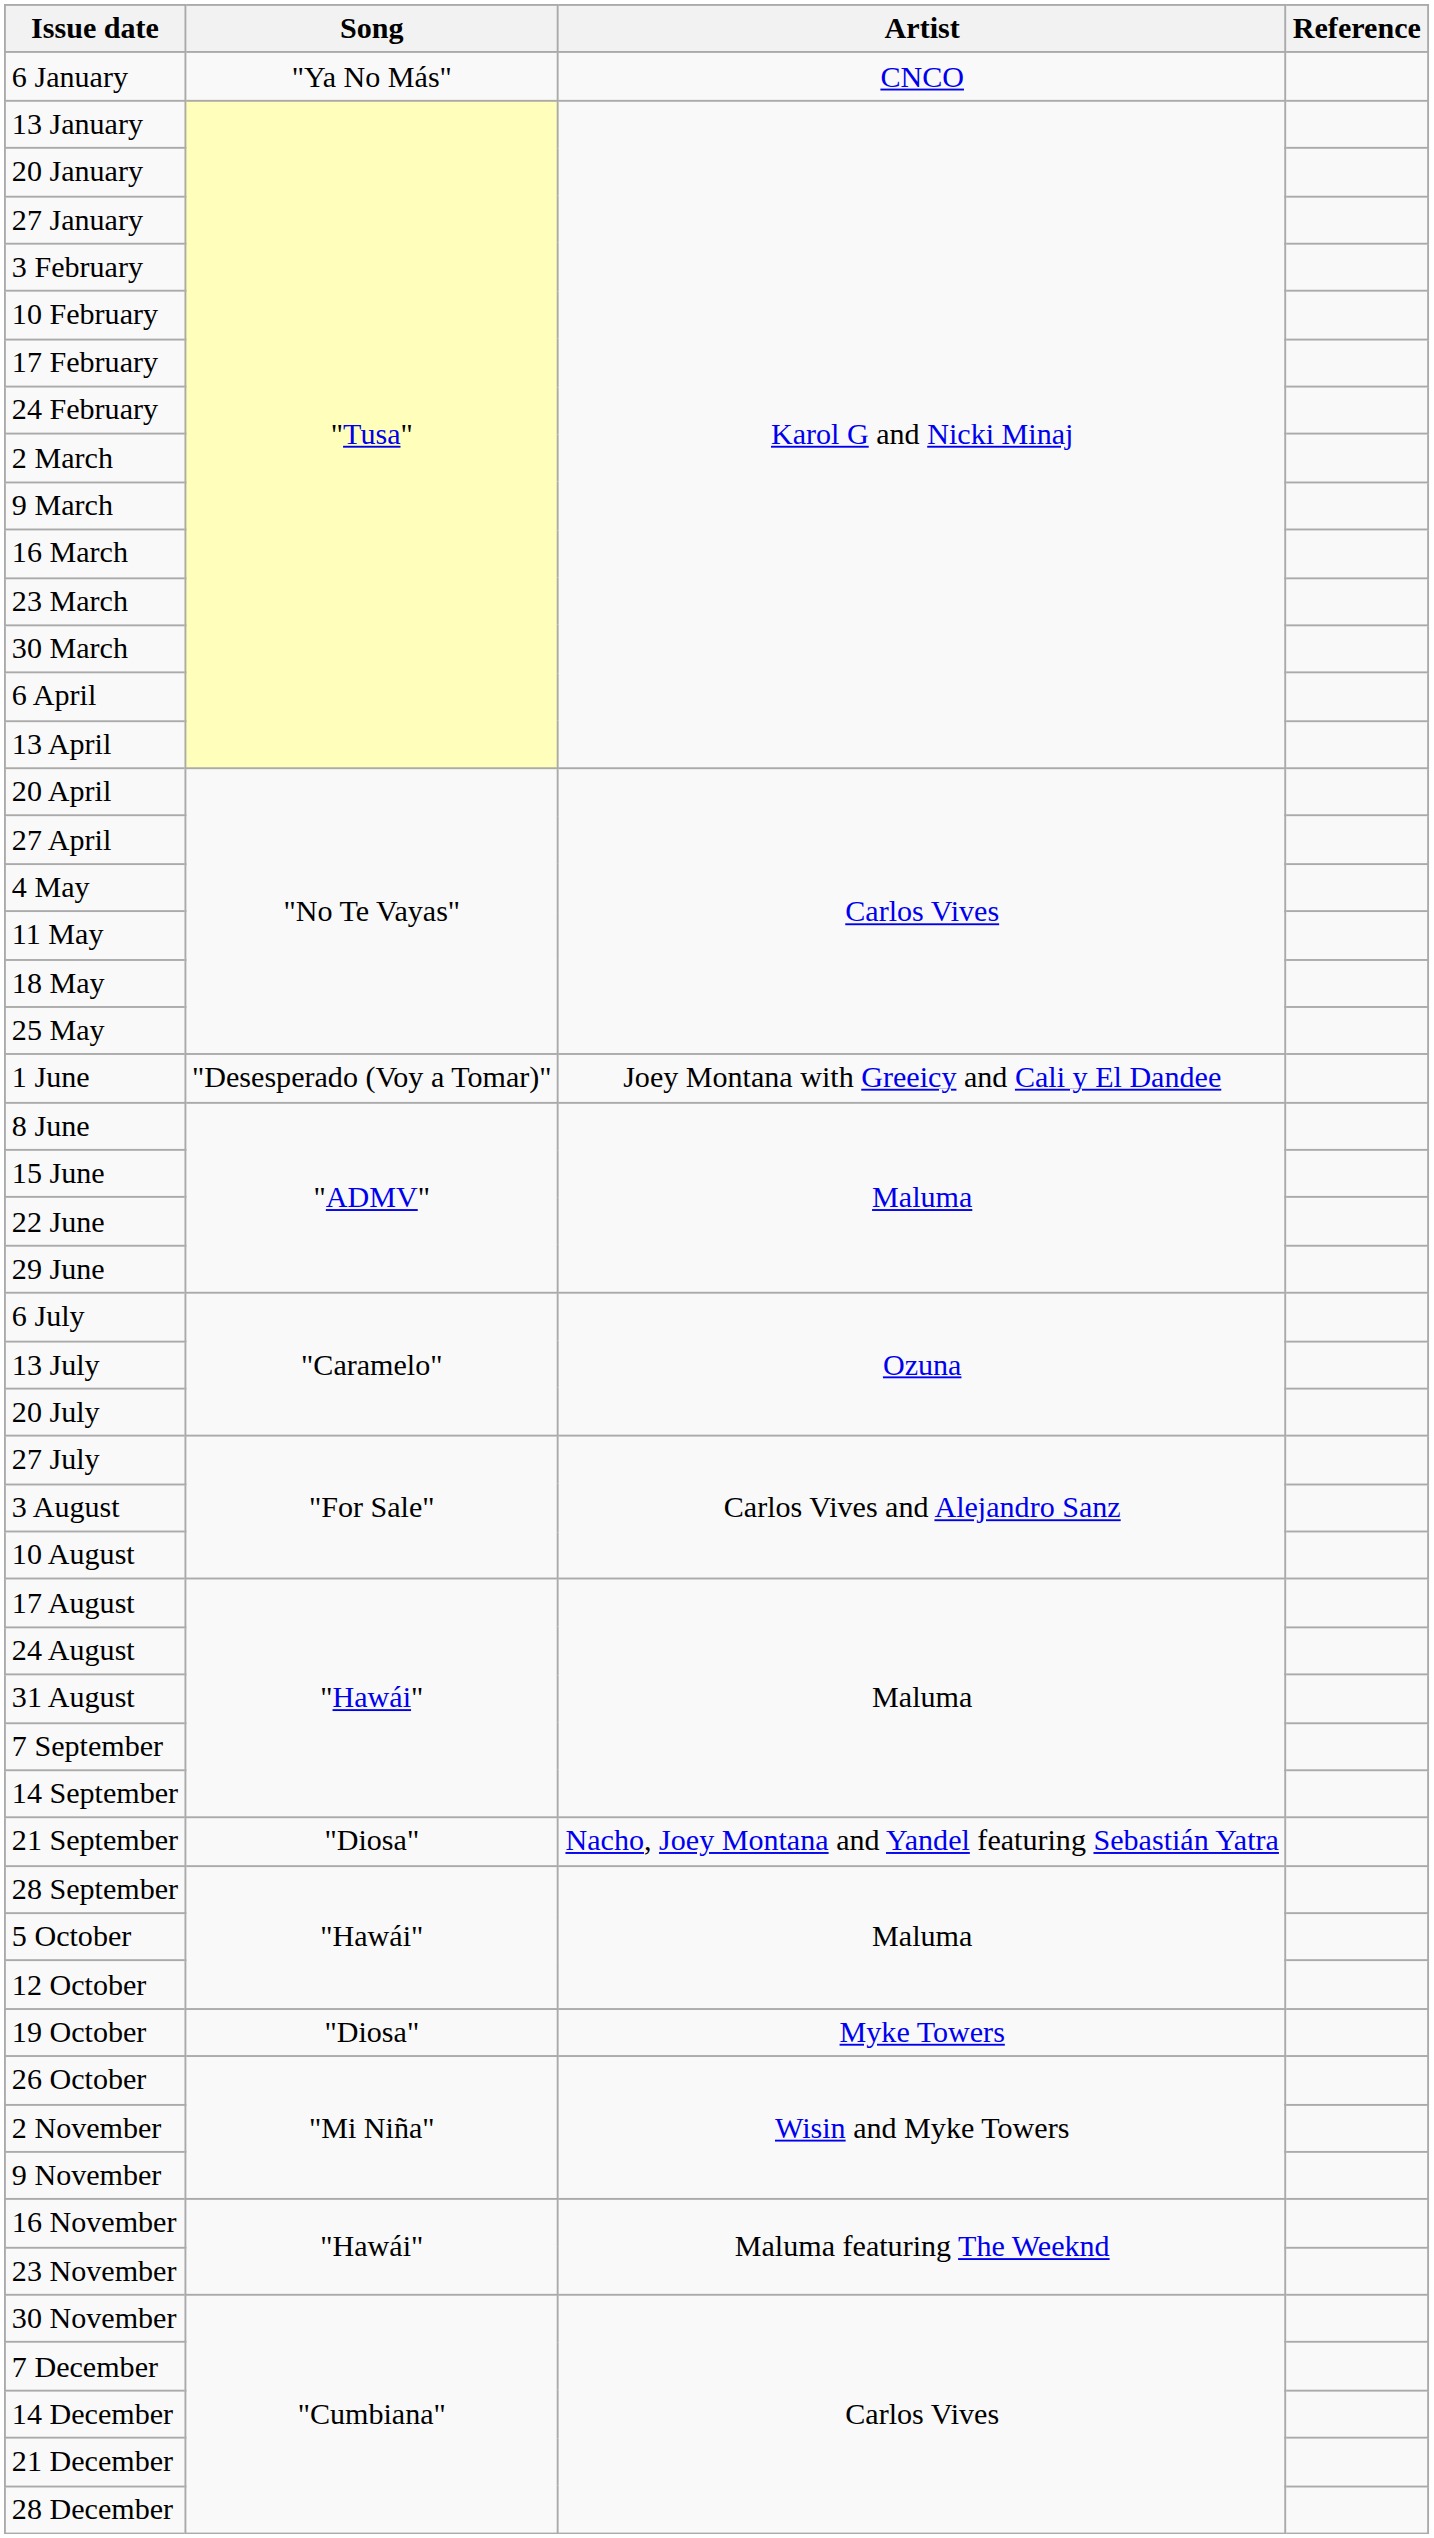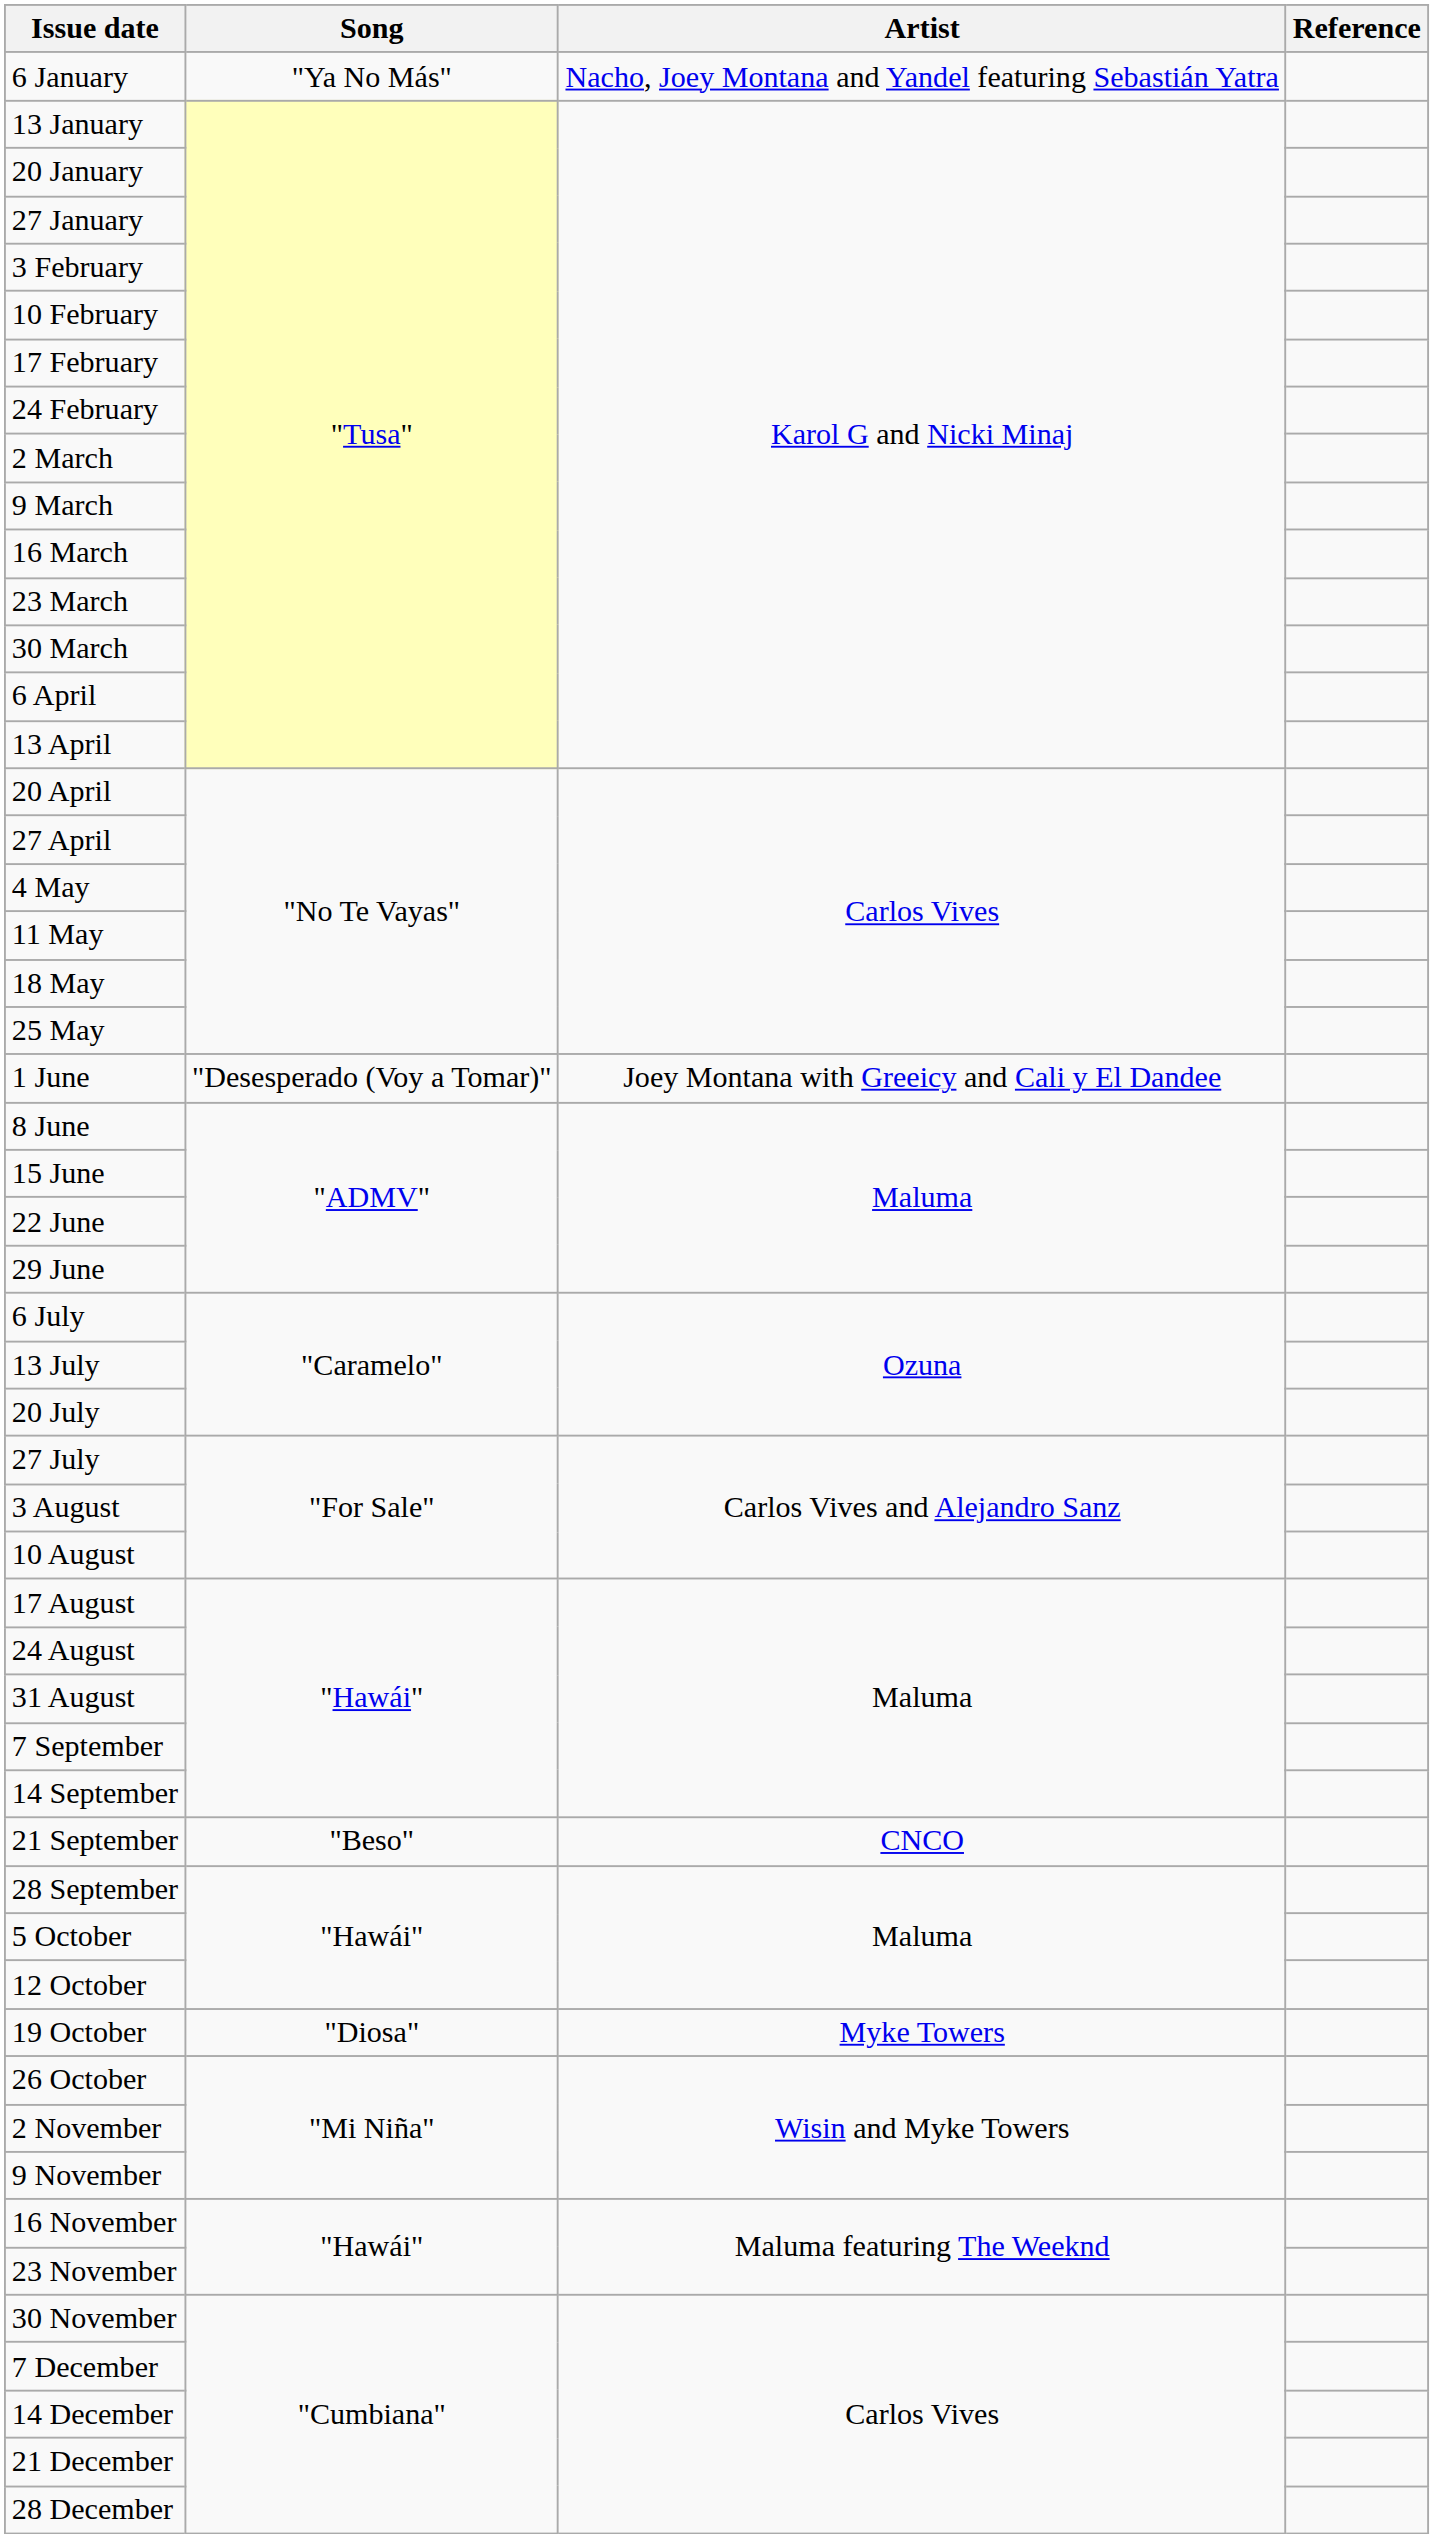 <table class="wikitable">
 <tr>
 <th>Issue date</th>
 <th>Song</th>
 <th>Artist</th>
 <th>Reference</th>
 </tr>
 <tr>
 <td>6 January</td>
 <td align="center">"Ya No Más"</td>
-<td align="center"><a href='#'>CNCO</a></td>
+<td align="center"><a href='#'>Nacho</a>, <a href='#'>Joey Montana</a> and <a href='#'>Yandel</a> featuring <a href='#'>Sebastián Yatra</a></td>
 <td align="center"></td>
 </tr>
 <tr>
 <td>13 January</td>
 <td align="center" rowspan="14" bgcolor=FFFFBB>"<a href='#'>Tusa</a>" </td>
 <td align="center" rowspan="14"><a href='#'>Karol G</a> and <a href='#'>Nicki Minaj</a></td>
 <td align="center"></td>
 </tr>
 <tr>
 <td>20 January</td>
 <td align="center"></td>
 </tr>
 <tr>
 <td>27 January</td>
 <td align="center"></td>
 </tr>
 <tr>
 <td>3 February</td>
 <td align="center"></td>
 </tr>
 <tr>
 <td>10 February</td>
 <td align="center"></td>
 </tr>
 <tr>
 <td>17 February</td>
 <td align="center"></td>
 </tr>
 <tr>
 <td>24 February</td>
 <td align="center"></td>
 </tr>
 <tr>
 <td>2 March</td>
 <td align="center"></td>
 </tr>
 <tr>
 <td>9 March</td>
 <td align="center"></td>
 </tr>
 <tr>
 <td>16 March</td>
 <td align="center"></td>
 </tr>
 <tr>
 <td>23 March</td>
 <td align="center"></td>
 </tr>
 <tr>
 <td>30 March</td>
 <td align="center"></td>
 </tr>
 <tr>
 <td>6 April</td>
 <td align="center"></td>
 </tr>
 <tr>
 <td>13 April</td>
 <td align="center"></td>
 </tr>
 <tr>
 <td>20 April</td>
 <td align="center" rowspan="6">"No Te Vayas"</td>
 <td align="center" rowspan="6"><a href='#'>Carlos Vives</a></td>
 <td align="center"></td>
 </tr>
 <tr>
 <td>27 April</td>
 <td align="center"></td>
 </tr>
 <tr>
 <td>4 May</td>
 <td align="center"></td>
 </tr>
 <tr>
 <td>11 May</td>
 <td align="center"></td>
 </tr>
 <tr>
 <td>18 May</td>
 <td align="center"></td>
 </tr>
 <tr>
 <td>25 May</td>
 <td align="center"></td>
 </tr>
 <tr>
 <td>1 June</td>
 <td align="center">"Desesperado (Voy a Tomar)"</td>
 <td align="center">Joey Montana with <a href='#'>Greeicy</a> and <a href='#'>Cali y El Dandee</a></td>
 <td align="center"></td>
 </tr>
 <tr>
 <td>8 June</td>
 <td align="center" rowspan="4">"<a href='#'>ADMV</a>"</td>
 <td align="center" rowspan="4"><a href='#'>Maluma</a></td>
 <td align="center"></td>
 </tr>
 <tr>
 <td>15 June</td>
 <td align="center"></td>
 </tr>
 <tr>
 <td>22 June</td>
 <td align="center"></td>
 </tr>
 <tr>
 <td>29 June</td>
 <td align="center"></td>
 </tr>
 <tr>
 <td>6 July</td>
 <td align="center" rowspan="3">"Caramelo"</td>
 <td align="center" rowspan="3"><a href='#'>Ozuna</a></td>
 <td align="center"></td>
 </tr>
 <tr>
 <td>13 July</td>
 <td align="center"></td>
 </tr>
 <tr>
 <td>20 July</td>
 <td align="center"></td>
 </tr>
 <tr>
 <td>27 July</td>
 <td align="center" rowspan="3">"For Sale"</td>
 <td align="center" rowspan="3">Carlos Vives and <a href='#'>Alejandro Sanz</a></td>
 <td align="center"></td>
 </tr>
 <tr>
 <td>3 August</td>
 <td align="center"></td>
 </tr>
 <tr>
 <td>10 August</td>
 <td align="center"></td>
 </tr>
 <tr>
 <td>17 August</td>
 <td align="center" rowspan="5">"<a href='#'>Hawái</a>"</td>
 <td align="center" rowspan="5">Maluma</td>
 <td align="center"></td>
 </tr>
 <tr>
 <td>24 August</td>
 <td align="center"></td>
 </tr>
 <tr>
 <td>31 August</td>
 <td align="center"></td>
 </tr>
 <tr>
 <td>7 September</td>
 <td align="center"></td>
 </tr>
 <tr>
 <td>14 September</td>
 <td align="center"></td>
 </tr>
 <tr>
 <td>21 September</td>
-<td align="center">"Diosa"</td>
-<td align="center"><a href='#'>Nacho</a>, <a href='#'>Joey Montana</a> and <a href='#'>Yandel</a> featuring <a href='#'>Sebastián Yatra</a></td>
+<td align="center">"Beso"</td>
+<td align="center"><a href='#'>CNCO</a></td>
 <td align="center"></td>
 </tr>
 <tr>
 <td>28 September</td>
 <td align="center" rowspan="3">"Hawái"</td>
 <td align="center" rowspan="3">Maluma</td>
 <td align="center"></td>
 </tr>
 <tr>
 <td>5 October</td>
 <td align="center"></td>
 </tr>
 <tr>
 <td>12 October</td>
 <td align="center"></td>
 </tr>
 <tr>
 <td>19 October</td>
 <td align="center">"Diosa"</td>
 <td align="center"><a href='#'>Myke Towers</a></td>
 <td align="center"></td>
 </tr>
 <tr>
 <td>26 October</td>
 <td align="center" rowspan="3">"Mi Niña"</td>
 <td align="center" rowspan="3"><a href='#'>Wisin</a> and Myke Towers</td>
 <td align="center"></td>
 </tr>
 <tr>
 <td>2 November</td>
 <td align="center"></td>
 </tr>
 <tr>
 <td>9 November</td>
 <td align="center"></td>
 </tr>
 <tr>
 <td>16 November</td>
 <td align="center" rowspan="2">"Hawái"</td>
 <td align="center" rowspan="2">Maluma featuring <a href='#'>The Weeknd</a></td>
 <td align="center"></td>
 </tr>
 <tr>
 <td>23 November</td>
 <td align="center"></td>
 </tr>
 <tr>
 <td>30 November</td>
 <td align="center" rowspan="5">"Cumbiana"</td>
 <td align="center" rowspan="5">Carlos Vives</td>
 <td align="center"></td>
 </tr>
 <tr>
 <td>7 December</td>
 <td align="center"></td>
 </tr>
 <tr>
 <td>14 December</td>
 <td align="center"></td>
 </tr>
 <tr>
 <td>21 December</td>
 <td align="center"></td>
 </tr>
 <tr>
 <td>28 December</td>
 <td align="center"></td>
 </tr>
 </table>
